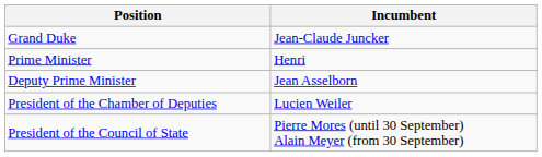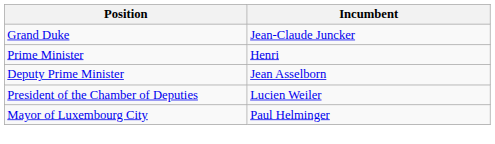 <table class="wikitable">
 <tr>
 <th width="300">Position</th>
 <th width="300">Incumbent</th>
 </tr>
 <tr>
 <td><a href='#'>Grand Duke</a></td>
 <td><a href='#'>Jean-Claude Juncker</a></td>
 </tr>
 <tr>
 <td><a href='#'>Prime Minister</a></td>
 <td><a href='#'>Henri</a></td>
 </tr>
 <tr>
 <td><a href='#'>Deputy Prime Minister</a></td>
 <td><a href='#'>Jean Asselborn</a></td>
 </tr>
 <tr>
 <td><a href='#'>President of the Chamber of Deputies</a></td>
 <td><a href='#'>Lucien Weiler</a></td>
 </tr>
 <tr>
-<td><a href='#'>President of the Council of State</a></td>
-<td><a href='#'>Pierre Mores</a> (until 30 September) <br> <a href='#'>Alain Meyer</a> (from 30 September)</td>
+<td><a href='#'>Mayor of Luxembourg City</a></td>
+<td><a href='#'>Paul Helminger</a></td>
 </tr>
 </table>
